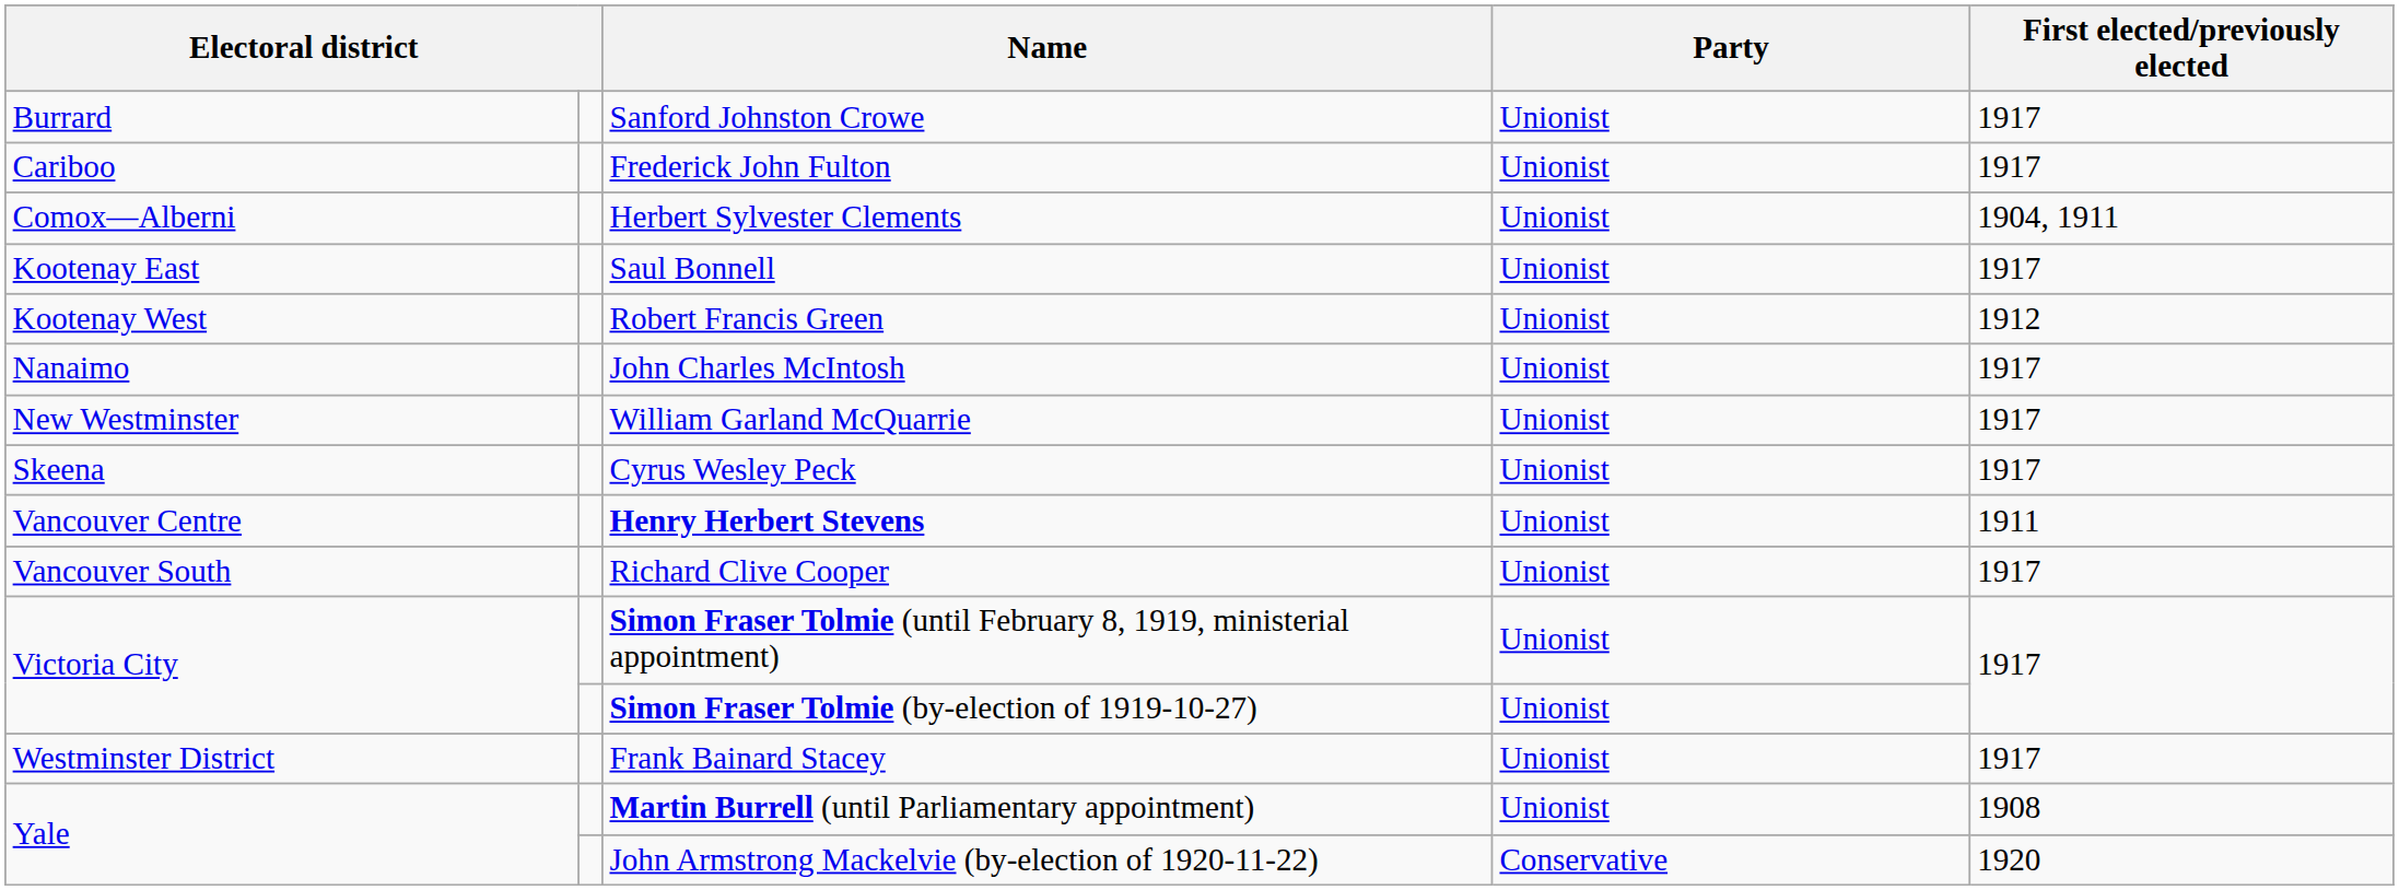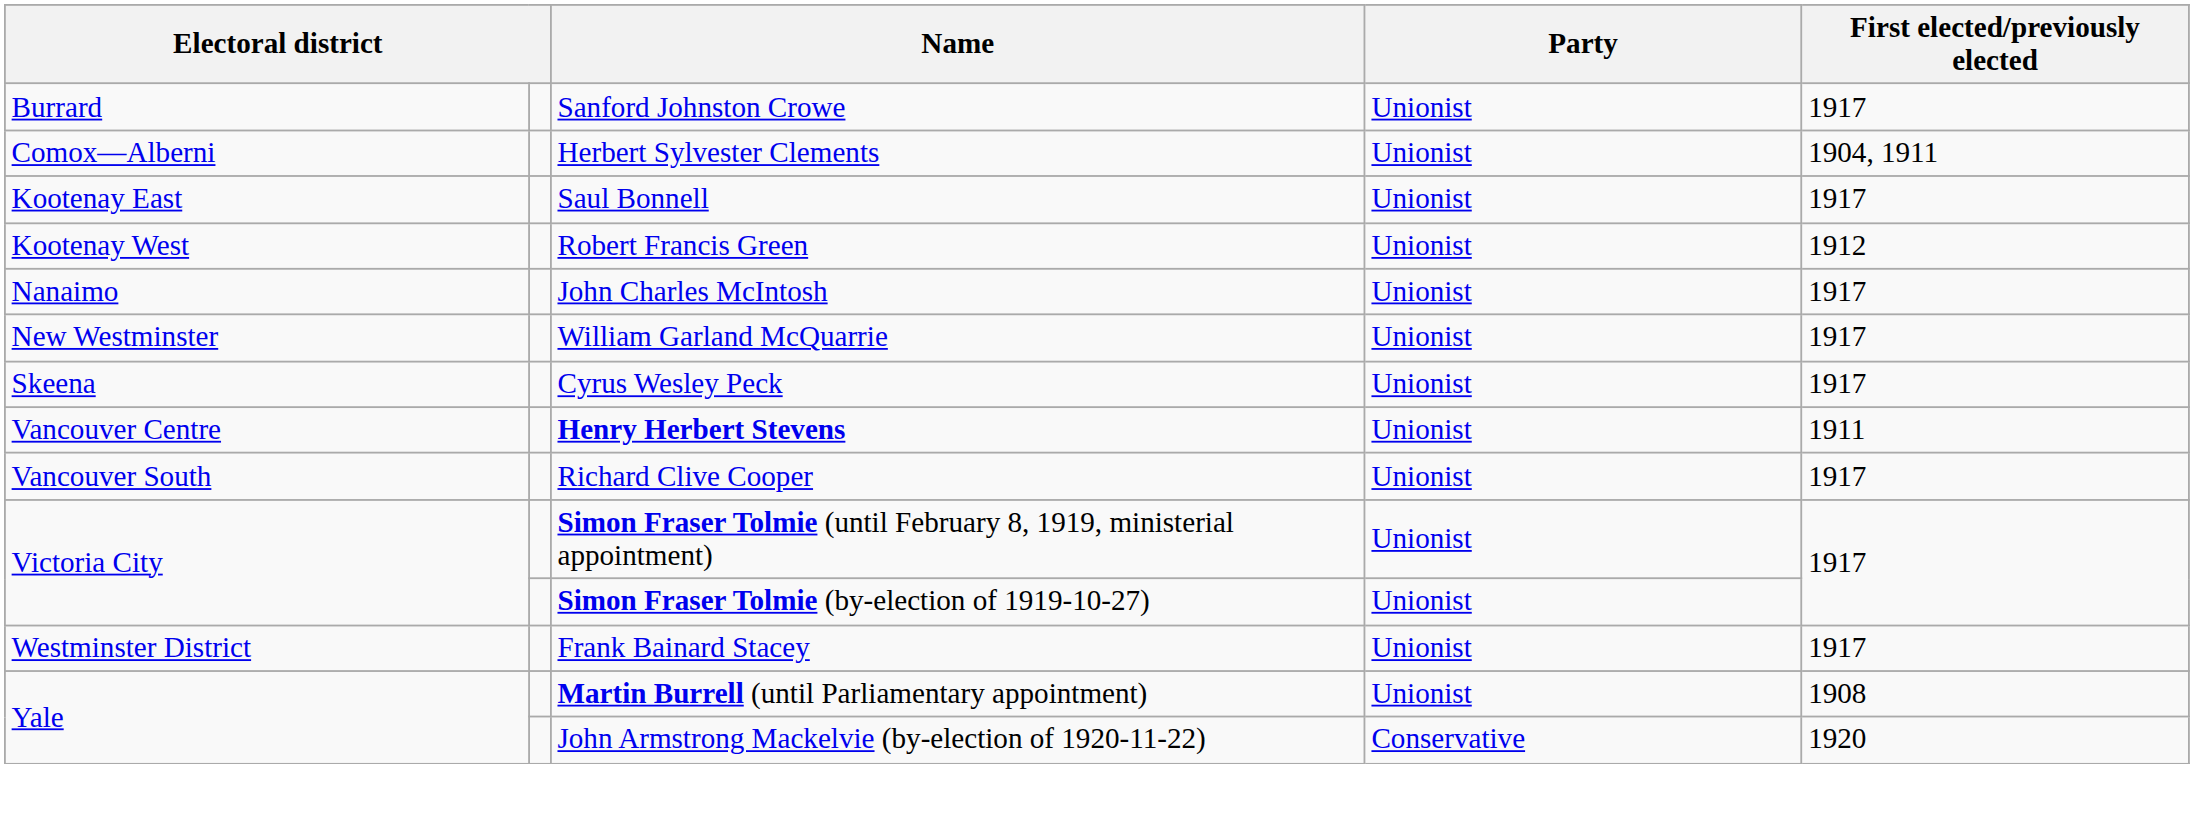 <table class="wikitable" width=95%>
 <tr>
 <th colspan=2 width=25%>Electoral district</th>
 <th>Name</th>
 <th width=20%>Party</th>
 <th>First elected/previously elected</th>
 </tr>
 <tr>
 <td width=24%><a href='#'>Burrard</a></td>
 <td></td>
 <td><a href='#'>Sanford Johnston Crowe</a></td>
-<td><a href='#'>Unionist</a></td>
-<td>1917</td>
-</tr>
-<tr>
-<td><a href='#'>Cariboo</a></td>
-<td></td>
-<td><a href='#'>Frederick John Fulton</a></td>
 <td><a href='#'>Unionist</a></td>
 <td>1917</td>
 </tr>
 <tr>
 <td><a href='#'>Comox—Alberni</a></td>
 <td></td>
 <td><a href='#'>Herbert Sylvester Clements</a></td>
 <td><a href='#'>Unionist</a></td>
 <td>1904, 1911</td>
 </tr>
 <tr>
 <td><a href='#'>Kootenay East</a></td>
 <td></td>
 <td><a href='#'>Saul Bonnell</a></td>
 <td><a href='#'>Unionist</a></td>
 <td>1917</td>
 </tr>
 <tr>
 <td><a href='#'>Kootenay West</a></td>
 <td></td>
 <td><a href='#'>Robert Francis Green</a></td>
 <td><a href='#'>Unionist</a></td>
 <td>1912</td>
 </tr>
 <tr>
 <td><a href='#'>Nanaimo</a></td>
 <td></td>
 <td><a href='#'>John Charles McIntosh</a></td>
 <td><a href='#'>Unionist</a></td>
 <td>1917</td>
 </tr>
 <tr>
 <td><a href='#'>New Westminster</a></td>
 <td></td>
 <td><a href='#'>William Garland McQuarrie</a></td>
 <td><a href='#'>Unionist</a></td>
 <td>1917</td>
 </tr>
 <tr>
 <td><a href='#'>Skeena</a></td>
 <td></td>
 <td><a href='#'>Cyrus Wesley Peck</a></td>
 <td><a href='#'>Unionist</a></td>
 <td>1917</td>
 </tr>
 <tr>
 <td><a href='#'>Vancouver Centre</a></td>
 <td></td>
 <td><strong><a href='#'>Henry Herbert Stevens</a></strong></td>
 <td><a href='#'>Unionist</a></td>
 <td>1911</td>
 </tr>
 <tr>
 <td><a href='#'>Vancouver South</a></td>
 <td></td>
 <td><a href='#'>Richard Clive Cooper</a></td>
 <td><a href='#'>Unionist</a></td>
 <td>1917</td>
 </tr>
 <tr>
 <td rowspan=2><a href='#'>Victoria City</a></td>
 <td></td>
 <td><strong><a href='#'>Simon Fraser Tolmie</a></strong> (until February 8, 1919, ministerial appointment)</td>
 <td><a href='#'>Unionist</a></td>
 <td rowspan=2>1917</td>
 </tr>
 <tr>
 <td></td>
 <td><strong><a href='#'>Simon Fraser Tolmie</a></strong> (by-election of 1919-10-27)</td>
 <td><a href='#'>Unionist</a></td>
 </tr>
 <tr>
 <td><a href='#'>Westminster District</a></td>
 <td></td>
 <td><a href='#'>Frank Bainard Stacey</a></td>
 <td><a href='#'>Unionist</a></td>
 <td>1917</td>
 </tr>
 <tr>
 <td rowspan=2><a href='#'>Yale</a></td>
 <td></td>
 <td><strong><a href='#'>Martin Burrell</a></strong> (until Parliamentary appointment)</td>
 <td><a href='#'>Unionist</a></td>
 <td>1908</td>
 </tr>
 <tr>
 <td></td>
 <td><a href='#'>John Armstrong Mackelvie</a> (by-election of 1920-11-22)</td>
 <td><a href='#'>Conservative</a></td>
 <td>1920</td>
 </tr>
 </table>
